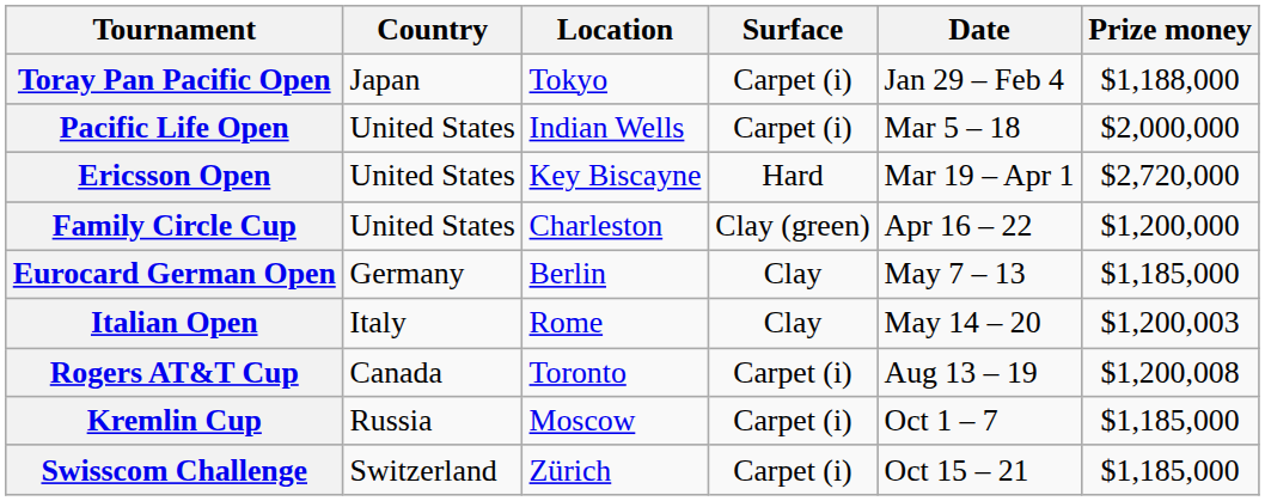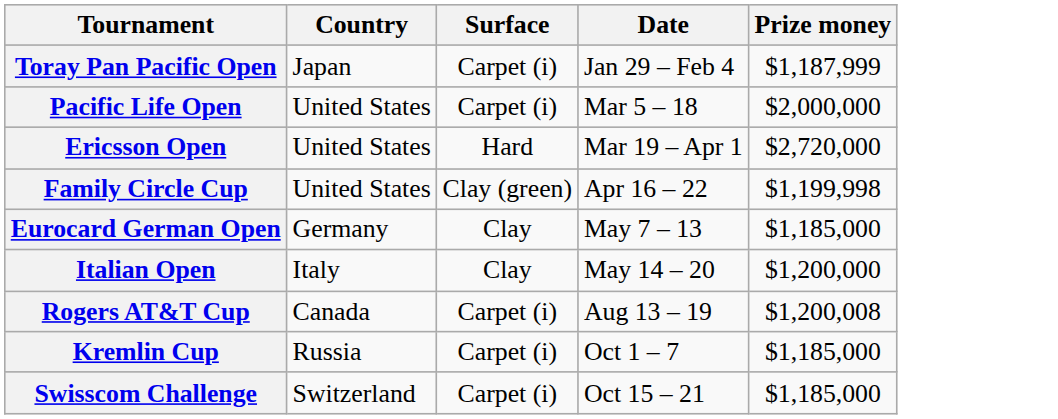 <table class="wikitable plainrowheaders nowrap">
 <tr>
 <th scope="col">Tournament</th>
 <th scope="col">Country</th>
-<th scope="col">Location</th>
 <th scope="col">Surface</th>
 <th scope="col">Date</th>
 <th scope="col">Prize money</th>
 </tr>
 <tr>
 <th scope="row"><a href='#'>Toray Pan Pacific Open</a></th>
 <td>Japan</td>
-<td><a href='#'>Tokyo</a></td>
 <td align="center">Carpet (i)</td>
 <td>Jan 29 – Feb 4</td>
-<td align="center">$1,188,000</td>
+<td align="center">$1,187,999</td>
 </tr>
 <tr>
 <th scope="row"><a href='#'>Pacific Life Open</a></th>
 <td>United States</td>
-<td><a href='#'>Indian Wells</a></td>
 <td align="center">Carpet (i)</td>
 <td>Mar 5 – 18</td>
 <td align="center">$2,000,000</td>
 </tr>
 <tr>
 <th scope="row"><a href='#'>Ericsson Open</a></th>
 <td>United States</td>
-<td><a href='#'>Key Biscayne</a></td>
 <td align="center">Hard</td>
 <td>Mar 19 – Apr 1</td>
 <td align="center">$2,720,000</td>
 </tr>
 <tr>
 <th scope="row"><a href='#'>Family Circle Cup</a></th>
 <td>United States</td>
-<td><a href='#'>Charleston</a></td>
 <td align="center">Clay (green)</td>
 <td>Apr 16 – 22</td>
-<td align="center">$1,200,000</td>
+<td align="center">$1,199,998</td>
 </tr>
 <tr>
 <th scope="row"><a href='#'>Eurocard German Open</a></th>
 <td>Germany</td>
-<td><a href='#'>Berlin</a></td>
 <td align="center">Clay</td>
 <td>May 7 – 13</td>
 <td align="center">$1,185,000</td>
 </tr>
 <tr>
 <th scope="row"><a href='#'>Italian Open</a></th>
 <td>Italy</td>
-<td><a href='#'>Rome</a></td>
 <td align="center">Clay</td>
 <td>May 14 – 20</td>
-<td align="center">$1,200,003</td>
+<td align="center">$1,200,000</td>
 </tr>
 <tr>
 <th scope="row"><a href='#'>Rogers AT&T Cup</a></th>
 <td>Canada</td>
-<td><a href='#'>Toronto</a></td>
 <td align="center">Carpet (i)</td>
 <td>Aug 13 – 19</td>
 <td align="center">$1,200,008</td>
 </tr>
 <tr>
 <th scope="row"><a href='#'>Kremlin Cup</a></th>
 <td>Russia</td>
-<td><a href='#'>Moscow</a></td>
 <td align="center">Carpet (i)</td>
 <td>Oct 1 – 7</td>
 <td align="center">$1,185,000</td>
 </tr>
 <tr>
 <th scope="row"><a href='#'>Swisscom Challenge</a></th>
 <td>Switzerland</td>
-<td><a href='#'>Zürich</a></td>
 <td align="center">Carpet (i)</td>
 <td>Oct 15 – 21</td>
 <td align="center">$1,185,000</td>
 </tr>
 </table>
